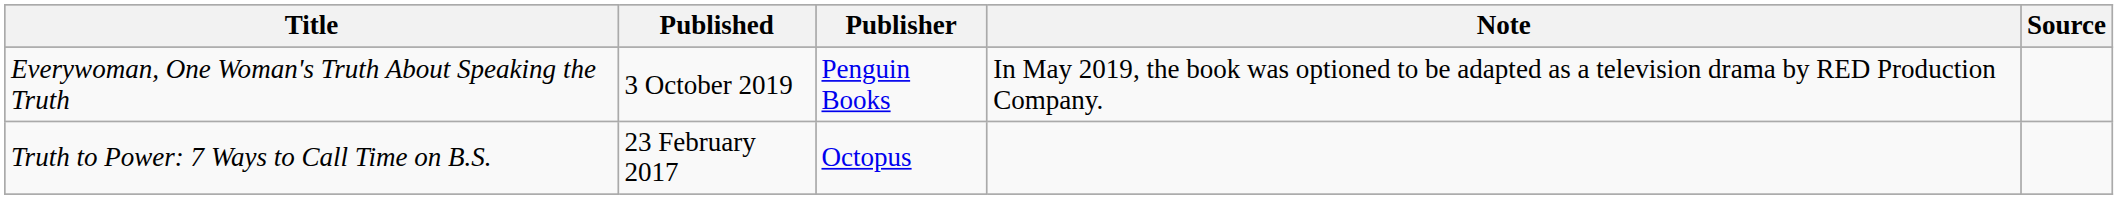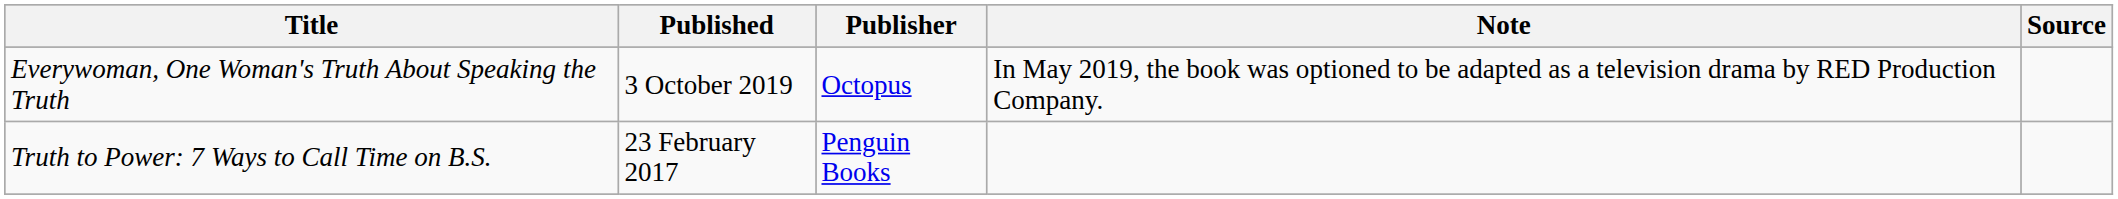 <table class="wikitable">
 <tr>
 <th>Title</th>
 <th>Published</th>
 <th>Publisher</th>
 <th>Note</th>
 <th>Source</th>
 </tr>
 <tr>
 <td><em>Everywoman, One Woman's Truth About Speaking the Truth</em></td>
 <td>3 October 2019</td>
-<td><a href='#'>Penguin Books</a></td>
+<td><a href='#'>Octopus</a></td>
 <td>In May 2019, the book was optioned to be adapted as a television drama by RED Production Company.</td>
 <td></td>
 </tr>
 <tr>
 <td><em>Truth to Power: 7 Ways to Call Time on B.S.</em></td>
 <td>23 February 2017</td>
-<td><a href='#'>Octopus</a></td>
+<td><a href='#'>Penguin Books</a></td>
 <td></td>
 <td></td>
 </tr>
 </table>
